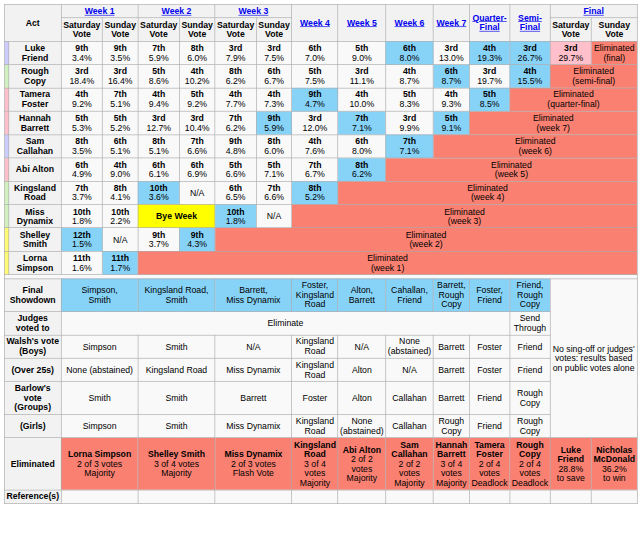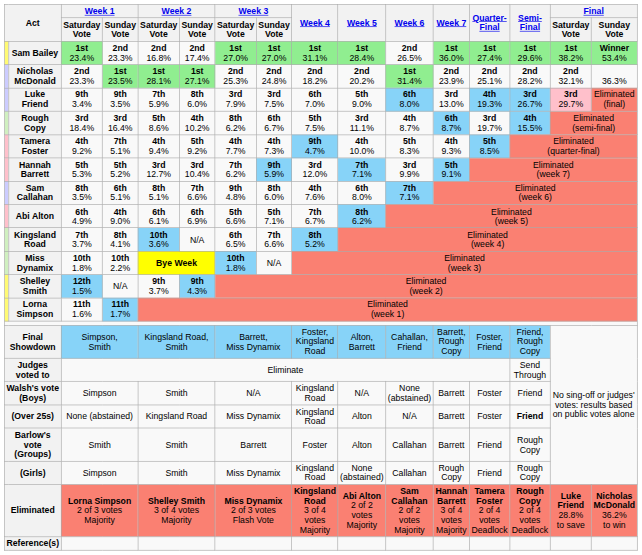 <table class="wikitable" style="text-align:center; font-size:85%; width:100%">
 <tr>
 <th style="width:10%" rowspan="2" colspan=2 scope="col">Act</th>
 <th colspan="2" scope="col"><a href='#'>Week 1</a></th>
 <th colspan="2" scope="col"><a href='#'>Week 2</a></th>
 <th colspan="2" scope="col"><a href='#'>Week 3</a></th>
 <th style="width:6.5%" rowspan="2" scope="col"><a href='#'>Week 4</a></th>
 <th style="width:6.5%" rowspan="2" scope="col"><a href='#'>Week 5</a></th>
 <th style="width:6.5%" rowspan="2" scope="col"><a href='#'>Week 6</a></th>
 <th style="width:6.5%" rowspan="2" scope="col"><a href='#'>Week 7</a></th>
 <th style="width:6.5%" rowspan="2" scope="col"><a href='#'>Quarter-Final</a></th>
 <th style="width:6.5%" rowspan="2" scope="col"><a href='#'>Semi-Final</a></th>
 <th colspan="2"><a href='#'>Final</a></th>
 </tr>
 <tr>
 <th style="width:6.5%">Saturday Vote</th>
 <th style="width:6.5%">Sunday Vote</th>
 <th style="width:6.5%">Saturday Vote</th>
 <th style="width:6.5%">Sunday Vote</th>
 <th style="width:6.5%">Saturday Vote</th>
 <th style="width:6.5%">Sunday Vote</th>
 <th style="width:6.5%">Saturday Vote</th>
 <th style="width:6.5%">Sunday Vote</th>
+</tr>
+<tr>
+<th style="background:#fffa73"></th>
+<th scope="row">Sam Bailey</th>
+<td style="background:lightgreen"><strong>1st</strong><br> 23.4%</td>
+<td><strong>2nd</strong> <br> 23.3%</td>
+<td><strong>2nd</strong> <br> 16.8%</td>
+<td><strong>2nd</strong> <br> 17.4%</td>
+<td style="background:lightgreen"><strong>1st</strong> <br> 27.0%</td>
+<td style="background:lightgreen"><strong>1st</strong> <br> 27.0%</td>
+<td style="background:lightgreen"><strong>1st</strong><br>31.1%</td>
+<td style="background:lightgreen"><strong>1st</strong> <br> 28.4%</td>
+<td><strong>2nd</strong> <br> 26.5%</td>
+<td style="background:lightgreen"><strong>1st</strong> <br> 36.0%</td>
+<td style="background:lightgreen"><strong>1st</strong> <br> 27.4%</td>
+<td style="background:lightgreen"><strong>1st</strong> <br> 29.6%</td>
+<td style="background:lightgreen"><strong>1st</strong> <br> 38.2%</td>
+<td style="background:lightgreen"><strong>Winner</strong> <br> 53.4%</td>
+</tr>
+<tr>
+<th style="background:#ccf"></th>
+<th scope="row">Nicholas McDonald</th>
+<td><strong>2nd</strong><br>23.3%</td>
+<td style="background:lightgreen"><strong>1st</strong><br>23.5%</td>
+<td style="background:lightgreen"><strong>1st</strong><br>28.1%</td>
+<td style="background:lightgreen"><strong>1st</strong><br>27.1%</td>
+<td><strong>2nd</strong><br>25.3%</td>
+<td><strong>2nd</strong><br>24.8%</td>
+<td><strong>2nd</strong><br>18.2%</td>
+<td><strong>2nd</strong><br>20.2%</td>
+<td style="background:lightgreen"><strong>1st</strong><br>31.4%</td>
+<td><strong>2nd</strong><br>23.9%</td>
+<td><strong>2nd</strong><br>25.1%</td>
+<td><strong>2nd</strong><br>28.2%</td>
+<td><strong>2nd</strong><br>32.1%</td>
+<td><strong></strong> <br>36.3%</td>
 </tr>
 <tr>
 <th style="background:#ccf"></th>
 <th scope="row">Luke Friend</th>
 <td><strong>9th</strong><br>3.4%</td>
 <td><strong>9th</strong><br>3.5%</td>
 <td><strong>7th</strong><br>5.9%</td>
 <td><strong>8th</strong><br>6.0%</td>
 <td><strong>3rd</strong><br>7.9%</td>
 <td><strong>3rd</strong><br>7.5%</td>
 <td><strong>6th</strong><br>7.0%</td>
 <td><strong>5th</strong><br>9.0%</td>
 <td style="background:#87D3F8;"><strong>6th</strong><br>8.0%</td>
 <td><strong>3rd</strong><br>13.0%</td>
 <td style="background:#87D3F8;"><strong>4th</strong><br>19.3%</td>
 <td style="background:#87D3F8;"><strong>3rd</strong><br>26.7%</td>
 <td style="background:pink;"><strong>3rd</strong><br>29.7%</td>
 <td bgcolor=salmon>Eliminated<br>(final)</td>
 </tr>
 <tr>
 <th style="background:#d0f0c0"></th>
 <th scope="row">Rough Copy</th>
 <td><strong>3rd</strong><br>18.4%</td>
 <td><strong>3rd</strong><br>16.4%</td>
 <td><strong>5th</strong><br>8.6%</td>
 <td><strong>4th</strong><br>10.2%</td>
 <td><strong>8th</strong><br>6.2%</td>
 <td><strong>6th</strong><br>6.7%</td>
 <td><strong>5th</strong><br>7.5%</td>
 <td><strong>3rd</strong><br>11.1%</td>
 <td><strong>4th</strong><br>8.7%</td>
 <td style="background:#87D3F8;"><strong>6th</strong><br>8.7%</td>
 <td><strong>3rd</strong><br>19.7%</td>
 <td style="background:#87D3F8;"><strong>4th</strong><br>15.5%</td>
 <td bgcolor=salmon colspan="2">Eliminated<br>(semi-final)</td>
 </tr>
 <tr>
 <th style="background:pink"></th>
 <th scope="row">Tamera Foster</th>
 <td><strong>4th</strong><br>9.2%</td>
 <td><strong>7th</strong><br>5.1%</td>
 <td><strong>4th</strong><br>9.4%</td>
 <td><strong>5th</strong><br>9.2%</td>
 <td><strong>4th</strong><br>7.7%</td>
 <td><strong>4th</strong><br>7.3%</td>
 <td style="background:#87D3F8;"><strong>9th</strong><br>4.7%</td>
 <td><strong>4th</strong><br>10.0%</td>
 <td><strong>5th</strong><br>8.3%</td>
 <td><strong>4th</strong><br>9.3%</td>
 <td style="background:#87D3F8;"><strong>5th</strong><br>8.5%</td>
 <td bgcolor=salmon colspan="3">Eliminated<br>(quarter-final)</td>
 </tr>
 <tr>
 <th style="background:pink"></th>
 <th scope="row">Hannah Barrett</th>
 <td><strong>5th</strong><br>5.3%</td>
 <td><strong>5th</strong><br>5.2%</td>
 <td><strong>3rd</strong><br>12.7%</td>
 <td><strong>3rd</strong><br>10.4%</td>
 <td><strong>7th</strong><br>6.2%</td>
 <td style="background:#87D3F8;"><strong>9th</strong><br>5.9%</td>
 <td><strong>3rd</strong><br>12.0%</td>
 <td style="background:#87D3F8;"><strong>7th</strong><br>7.1%</td>
 <td><strong>3rd</strong><br>9.9%</td>
 <td style="background:#87D3F8;"><strong>5th</strong><br>9.1%</td>
 <td bgcolor=salmon colspan="4">Eliminated<br>(week 7)</td>
 </tr>
 <tr>
 <th style="background:#ccf"></th>
 <th scope="row">Sam Callahan</th>
 <td><strong>8th</strong><br>3.5%</td>
 <td><strong>6th</strong><br>5.1%</td>
 <td><strong>8th</strong><br>5.1%</td>
 <td><strong>7th</strong><br>6.6%</td>
 <td><strong>9th</strong><br>4.8%</td>
 <td><strong>8th</strong><br>6.0%</td>
 <td><strong>4th</strong><br>7.6%</td>
 <td><strong>6th</strong><br>8.0%</td>
 <td style="background:#87D3F8;"><strong>7th</strong><br>7.1%</td>
 <td bgcolor=salmon colspan=5>Eliminated<br>(week 6)</td>
 </tr>
 <tr>
 <th style="background:pink"></th>
 <th scope="row">Abi Alton</th>
 <td><strong>6th</strong><br>4.9%</td>
 <td><strong>4th</strong><br>9.0%</td>
 <td><strong>6th</strong><br>6.1%</td>
 <td><strong>6th</strong><br>6.9%</td>
 <td><strong>5th</strong><br>6.6%</td>
 <td><strong>5th</strong><br>7.1%</td>
 <td><strong>7th</strong> <br> 6.7%</td>
 <td style="background:#87D3F8;"><strong>8th</strong><br>6.2%</td>
 <td bgcolor=salmon colspan=6>Eliminated<br>(week 5)</td>
 </tr>
 <tr>
 <th style="background:#d0f0c0"></th>
 <th scope="row">Kingsland Road</th>
 <td><strong>7th</strong><br>3.7%</td>
 <td><strong>8th</strong><br>4.1%</td>
 <td style="background:#87D3F8;"><strong>10th</strong><br>3.6%</td>
 <td>N/A</td>
 <td><strong>6th</strong><br>6.5%</td>
 <td><strong>7th</strong><br>6.6%</td>
 <td style="background:#87D3F8;"><strong>8th</strong><br>5.2%</td>
 <td bgcolor=salmon colspan=7>Eliminated<br>(week 4)</td>
 </tr>
 <tr>
 <th style="background:#d0f0c0"></th>
 <th scope="row">Miss Dynamix</th>
 <td><strong>10th</strong><br>1.8%</td>
 <td><strong>10th</strong><br>2.2%</td>
 <td bgcolor=yellow colspan=2><strong>Bye Week</strong></td>
 <td style="background:#87D3F8;"><strong>10th</strong><br>1.8%</td>
 <td>N/A</td>
 <td bgcolor=salmon colspan=8>Eliminated<br>(week 3)</td>
 </tr>
 <tr>
 <th style="background:#fffa73"></th>
 <th scope="row">Shelley Smith</th>
 <td style="background:#87D3F8;"><strong>12th</strong><br>1.5%</td>
 <td>N/A</td>
 <td><strong>9th</strong><br>3.7%</td>
 <td style="background:#87D3F8;"><strong>9th</strong><br>4.3%</td>
 <td bgcolor=salmon colspan=10>Eliminated<br>(week 2)</td>
 </tr>
 <tr>
 <th style="background:#fffa73"></th>
 <th scope="row">Lorna Simpson</th>
 <td><strong>11th</strong><br>1.6%</td>
 <td style="background:#87D3F8;"><strong>11th</strong><br>1.7%</td>
 <td bgcolor=salmon colspan=12>Eliminated<br>(week 1)</td>
 </tr>
 <tr>
 <td colspan="16"></td>
 </tr>
 <tr>
 <th scope="row" colspan=2>Final Showdown</th>
 <td style="background:#87D3F8" colspan=2>Simpson,<br> Smith</td>
 <td style="background:#87D3F8" colspan=2>Kingsland Road,<br> Smith</td>
 <td style="background:#87D3F8" colspan=2>Barrett,<br>Miss Dynamix</td>
 <td style="background:#87D3F8">Foster,<br>Kingsland Road</td>
 <td style="background:#87D3F8">Alton, <br>Barrett</td>
 <td style="background:#87D3F8">Cahallan,<br>Friend</td>
 <td style="background:#87D3F8">Barrett,<br>Rough Copy</td>
 <td style="background:#87D3F8">Foster,<br> Friend</td>
 <td style="background:#87D3F8">Friend,<br>Rough Copy</td>
 <td rowspan=6 colspan=2>No sing-off or judges' votes: results based on public votes alone</td>
 </tr>
 <tr>
 <th scope="row" colspan=2>Judges voted to</th>
 <td colspan="11">Eliminate</td>
 <td>Send Through</td>
 </tr>
 <tr>
 <th scope="row" colspan=2>Walsh's vote (Boys)</th>
 <td colspan="2">Simpson</td>
 <td colspan="2">Smith</td>
 <td colspan="2">N/A</td>
 <td>Kingsland Road</td>
 <td>N/A</td>
 <td>None (abstained)</td>
 <td>Barrett</td>
 <td>Foster</td>
 <td>Friend</td>
 </tr>
 <tr>
 <th scope="row" colspan=2> (Over 25s)</th>
 <td colspan="2">None (abstained)</td>
 <td colspan="2">Kingsland Road</td>
 <td colspan="2">Miss Dynamix</td>
 <td>Kingsland Road</td>
 <td>Alton</td>
 <td>N/A</td>
 <td>Barrett</td>
 <td>Foster</td>
-<td>Friend</td>
+<td><strong>Friend</strong></td>
 </tr>
 <tr>
 <th scope="row" colspan=2>Barlow's vote (Groups)</th>
 <td colspan="2">Smith</td>
 <td colspan="2">Smith</td>
 <td colspan="2">Barrett</td>
 <td>Foster</td>
 <td>Alton</td>
 <td>Callahan</td>
 <td>Barrett</td>
 <td>Friend</td>
 <td>Rough Copy</td>
 </tr>
 <tr>
 <th scope="row" colspan=2> (Girls)</th>
 <td colspan="2">Simpson</td>
 <td colspan="2">Smith</td>
 <td colspan="2">Miss Dynamix</td>
 <td>Kingsland Road</td>
 <td>None (abstained)</td>
 <td>Callahan</td>
 <td>Rough Copy</td>
 <td>Friend</td>
 <td>Rough Copy</td>
 </tr>
 <tr>
 <th scope="row" colspan=2>Eliminated</th>
 <td style="background:salmon;" colspan="2"><strong>Lorna Simpson</strong><br>2 of 3 votes<br>Majority</td>
 <td style="background:salmon;" colspan="2"><strong>Shelley Smith</strong><br>3 of 4 votes<br>Majority</td>
 <td style="background:salmon;" colspan="2"><strong>Miss Dynamix</strong><br>2 of 3 votes<br>Flash Vote</td>
 <td style="background:salmon;"><strong>Kingsland Road</strong><br>3 of 4 votes<br>Majority</td>
 <td style="background:salmon;"><strong>Abi Alton</strong><br>2 of 2 votes<br>Majority</td>
 <td style="background:salmon;"><strong>Sam Callahan</strong><br>2 of 2 votes<br>Majority</td>
 <td style="background:salmon;"><strong>Hannah Barrett</strong><br>3 of 4 votes<br>Majority</td>
 <td style="background:salmon;"><strong>Tamera Foster</strong><br>2 of 4 votes<br>Deadlock</td>
 <td style="background:salmon;"><strong>Rough Copy</strong><br>2 of 4 votes<br>Deadlock</td>
 <td style="background:salmon;"><strong>Luke Friend</strong><br>28.8%<br>to save</td>
 <td style="background:salmon;"><strong>Nicholas McDonald</strong><br>36.2%<br>to win</td>
 </tr>
 <tr>
 <th scope="row" colspan=2>Reference(s)</th>
 <td colspan="2"></td>
 <td colspan="2"></td>
 <td colspan="2"></td>
 <td></td>
 <td></td>
 <td></td>
 <td></td>
 <td></td>
 <td></td>
 <td></td>
 <td></td>
 </tr>
 </table>
